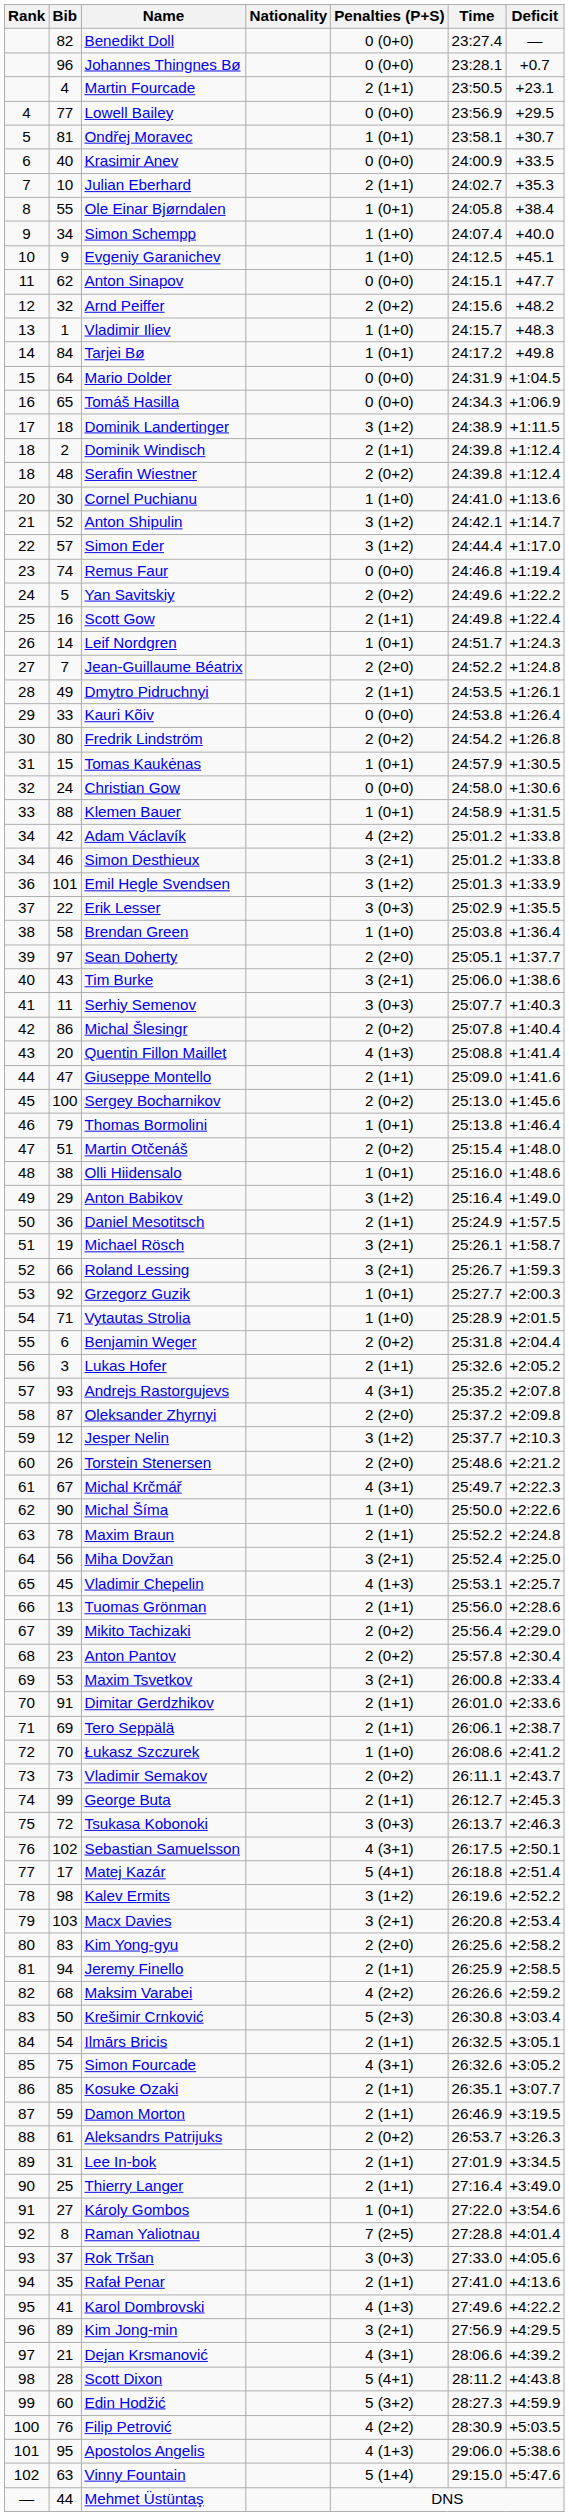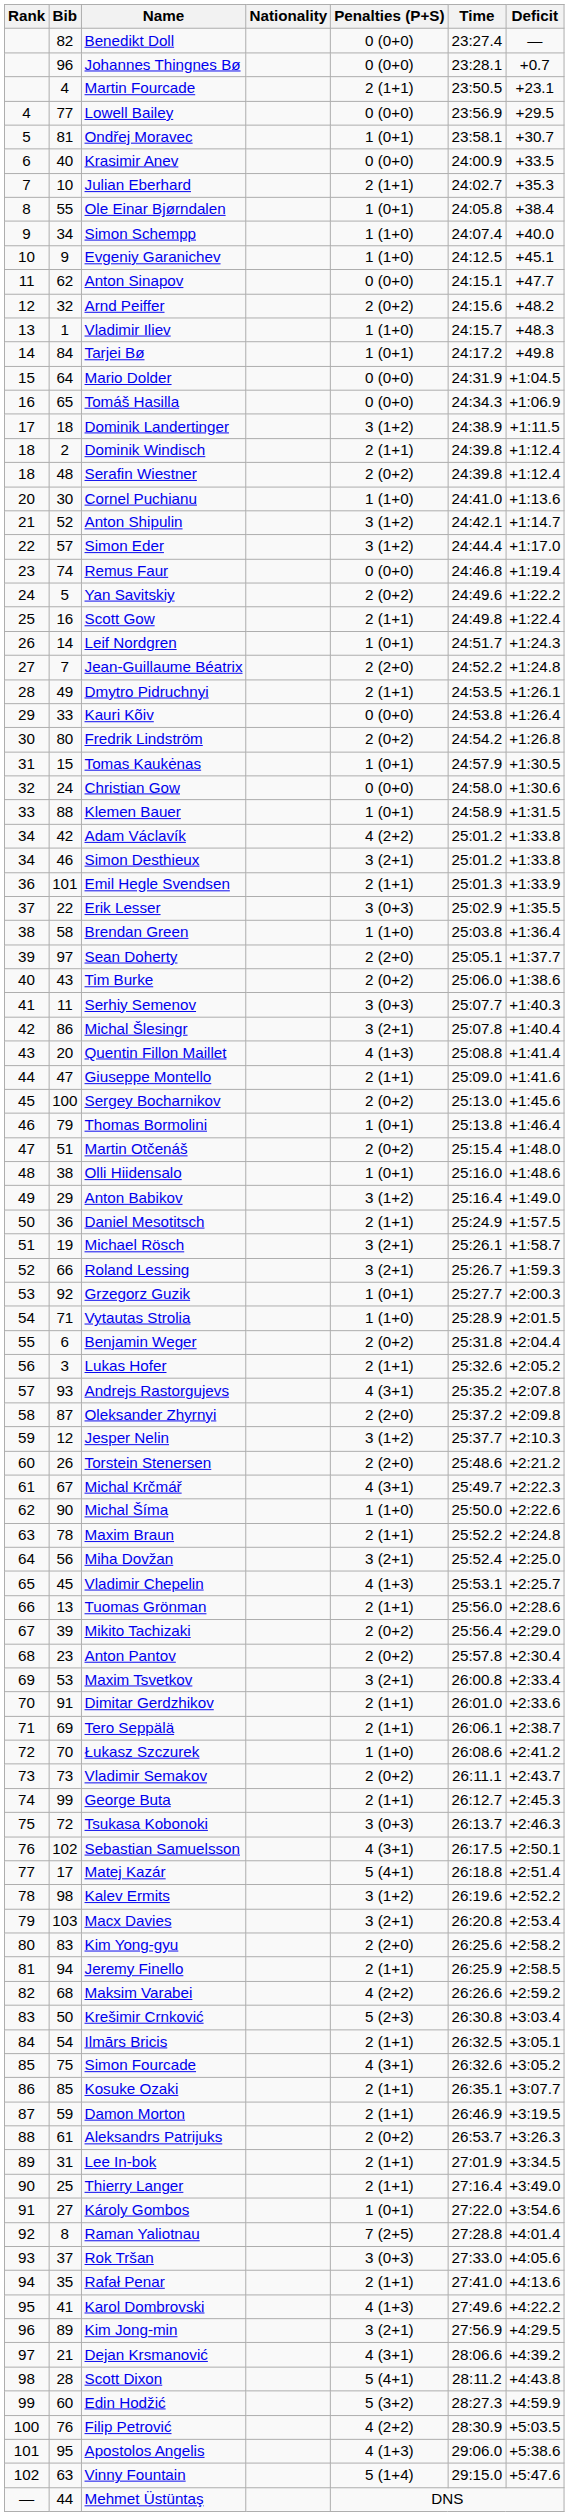 <table class="wikitable sortable" style="text-align:center">
 <tr>
 <th>Rank</th>
 <th>Bib</th>
 <th>Name</th>
 <th>Nationality</th>
 <th>Penalties (P+S)</th>
 <th>Time</th>
 <th>Deficit</th>
 </tr>
 <tr>
 <td></td>
 <td>82</td>
 <td align=left><a href='#'>Benedikt Doll</a></td>
 <td align=left></td>
 <td>0 (0+0)</td>
 <td>23:27.4</td>
 <td>—</td>
 </tr>
 <tr>
 <td></td>
 <td>96</td>
 <td align=left><a href='#'>Johannes Thingnes Bø</a></td>
 <td align=left></td>
 <td>0 (0+0)</td>
 <td>23:28.1</td>
 <td>+0.7</td>
 </tr>
 <tr>
 <td></td>
 <td>4</td>
 <td align=left><a href='#'>Martin Fourcade</a></td>
 <td align=left></td>
 <td>2 (1+1)</td>
 <td>23:50.5</td>
 <td>+23.1</td>
 </tr>
 <tr>
 <td>4</td>
 <td>77</td>
 <td align=left><a href='#'>Lowell Bailey</a></td>
 <td align=left></td>
 <td>0 (0+0)</td>
 <td>23:56.9</td>
 <td>+29.5</td>
 </tr>
 <tr>
 <td>5</td>
 <td>81</td>
 <td align=left><a href='#'>Ondřej Moravec</a></td>
 <td align=left></td>
 <td>1 (0+1)</td>
 <td>23:58.1</td>
 <td>+30.7</td>
 </tr>
 <tr>
 <td>6</td>
 <td>40</td>
 <td align=left><a href='#'>Krasimir Anev</a></td>
 <td align=left></td>
 <td>0 (0+0)</td>
 <td>24:00.9</td>
 <td>+33.5</td>
 </tr>
 <tr>
 <td>7</td>
 <td>10</td>
 <td align=left><a href='#'>Julian Eberhard</a></td>
 <td align=left></td>
 <td>2 (1+1)</td>
 <td>24:02.7</td>
 <td>+35.3</td>
 </tr>
 <tr>
 <td>8</td>
 <td>55</td>
 <td align=left><a href='#'>Ole Einar Bjørndalen</a></td>
 <td align=left></td>
 <td>1 (0+1)</td>
 <td>24:05.8</td>
 <td>+38.4</td>
 </tr>
 <tr>
 <td>9</td>
 <td>34</td>
 <td align=left><a href='#'>Simon Schempp</a></td>
 <td align=left></td>
 <td>1 (1+0)</td>
 <td>24:07.4</td>
 <td>+40.0</td>
 </tr>
 <tr>
 <td>10</td>
 <td>9</td>
 <td align=left><a href='#'>Evgeniy Garanichev</a></td>
 <td align=left></td>
 <td>1 (1+0)</td>
 <td>24:12.5</td>
 <td>+45.1</td>
 </tr>
 <tr>
 <td>11</td>
 <td>62</td>
 <td align=left><a href='#'>Anton Sinapov</a></td>
 <td align=left></td>
 <td>0 (0+0)</td>
 <td>24:15.1</td>
 <td>+47.7</td>
 </tr>
 <tr>
 <td>12</td>
 <td>32</td>
 <td align=left><a href='#'>Arnd Peiffer</a></td>
 <td align=left></td>
 <td>2 (0+2)</td>
 <td>24:15.6</td>
 <td>+48.2</td>
 </tr>
 <tr>
 <td>13</td>
 <td>1</td>
 <td align=left><a href='#'>Vladimir Iliev</a></td>
 <td align=left></td>
 <td>1 (1+0)</td>
 <td>24:15.7</td>
 <td>+48.3</td>
 </tr>
 <tr>
 <td>14</td>
 <td>84</td>
 <td align=left><a href='#'>Tarjei Bø</a></td>
 <td align=left></td>
 <td>1 (0+1)</td>
 <td>24:17.2</td>
 <td>+49.8</td>
 </tr>
 <tr>
 <td>15</td>
 <td>64</td>
 <td align=left><a href='#'>Mario Dolder</a></td>
 <td align=left></td>
 <td>0 (0+0)</td>
 <td>24:31.9</td>
 <td>+1:04.5</td>
 </tr>
 <tr>
 <td>16</td>
 <td>65</td>
 <td align=left><a href='#'>Tomáš Hasilla</a></td>
 <td align=left></td>
 <td>0 (0+0)</td>
 <td>24:34.3</td>
 <td>+1:06.9</td>
 </tr>
 <tr>
 <td>17</td>
 <td>18</td>
 <td align=left><a href='#'>Dominik Landertinger</a></td>
 <td align=left></td>
 <td>3 (1+2)</td>
 <td>24:38.9</td>
 <td>+1:11.5</td>
 </tr>
 <tr>
 <td>18</td>
 <td>2</td>
 <td align=left><a href='#'>Dominik Windisch</a></td>
 <td align=left></td>
 <td>2 (1+1)</td>
 <td>24:39.8</td>
 <td>+1:12.4</td>
 </tr>
 <tr>
 <td>18</td>
 <td>48</td>
 <td align=left><a href='#'>Serafin Wiestner</a></td>
 <td align=left></td>
 <td>2 (0+2)</td>
 <td>24:39.8</td>
 <td>+1:12.4</td>
 </tr>
 <tr>
 <td>20</td>
 <td>30</td>
 <td align=left><a href='#'>Cornel Puchianu</a></td>
 <td align=left></td>
 <td>1 (1+0)</td>
 <td>24:41.0</td>
 <td>+1:13.6</td>
 </tr>
 <tr>
 <td>21</td>
 <td>52</td>
 <td align=left><a href='#'>Anton Shipulin</a></td>
 <td align=left></td>
 <td>3 (1+2)</td>
 <td>24:42.1</td>
 <td>+1:14.7</td>
 </tr>
 <tr>
 <td>22</td>
 <td>57</td>
 <td align=left><a href='#'>Simon Eder</a></td>
 <td align=left></td>
 <td>3 (1+2)</td>
 <td>24:44.4</td>
 <td>+1:17.0</td>
 </tr>
 <tr>
 <td>23</td>
 <td>74</td>
 <td align=left><a href='#'>Remus Faur</a></td>
 <td align=left></td>
 <td>0 (0+0)</td>
 <td>24:46.8</td>
 <td>+1:19.4</td>
 </tr>
 <tr>
 <td>24</td>
 <td>5</td>
 <td align=left><a href='#'>Yan Savitskiy</a></td>
 <td align=left></td>
 <td>2 (0+2)</td>
 <td>24:49.6</td>
 <td>+1:22.2</td>
 </tr>
 <tr>
 <td>25</td>
 <td>16</td>
 <td align=left><a href='#'>Scott Gow</a></td>
 <td align=left></td>
 <td>2 (1+1)</td>
 <td>24:49.8</td>
 <td>+1:22.4</td>
 </tr>
 <tr>
 <td>26</td>
 <td>14</td>
 <td align=left><a href='#'>Leif Nordgren</a></td>
 <td align=left></td>
 <td>1 (0+1)</td>
 <td>24:51.7</td>
 <td>+1:24.3</td>
 </tr>
 <tr>
 <td>27</td>
 <td>7</td>
 <td align=left><a href='#'>Jean-Guillaume Béatrix</a></td>
 <td align=left></td>
 <td>2 (2+0)</td>
 <td>24:52.2</td>
 <td>+1:24.8</td>
 </tr>
 <tr>
 <td>28</td>
 <td>49</td>
 <td align=left><a href='#'>Dmytro Pidruchnyi</a></td>
 <td align=left></td>
 <td>2 (1+1)</td>
 <td>24:53.5</td>
 <td>+1:26.1</td>
 </tr>
 <tr>
 <td>29</td>
 <td>33</td>
 <td align=left><a href='#'>Kauri Kõiv</a></td>
 <td align=left></td>
 <td>0 (0+0)</td>
 <td>24:53.8</td>
 <td>+1:26.4</td>
 </tr>
 <tr>
 <td>30</td>
 <td>80</td>
 <td align=left><a href='#'> Fredrik Lindström</a></td>
 <td align=left></td>
 <td>2 (0+2)</td>
 <td>24:54.2</td>
 <td>+1:26.8</td>
 </tr>
 <tr>
 <td>31</td>
 <td>15</td>
 <td align=left><a href='#'>Tomas Kaukėnas</a></td>
 <td align=left></td>
 <td>1 (0+1)</td>
 <td>24:57.9</td>
 <td>+1:30.5</td>
 </tr>
 <tr>
 <td>32</td>
 <td>24</td>
 <td align=left><a href='#'>Christian Gow</a></td>
 <td align=left></td>
 <td>0 (0+0)</td>
 <td>24:58.0</td>
 <td>+1:30.6</td>
 </tr>
 <tr>
 <td>33</td>
 <td>88</td>
 <td align=left><a href='#'>Klemen Bauer</a></td>
 <td align=left></td>
 <td>1 (0+1)</td>
 <td>24:58.9</td>
 <td>+1:31.5</td>
 </tr>
 <tr>
 <td>34</td>
 <td>42</td>
 <td align=left><a href='#'>Adam Václavík</a></td>
 <td align=left></td>
 <td>4 (2+2)</td>
 <td>25:01.2</td>
 <td>+1:33.8</td>
 </tr>
 <tr>
 <td>34</td>
 <td>46</td>
 <td align=left><a href='#'>Simon Desthieux</a></td>
 <td align=left></td>
 <td>3 (2+1)</td>
 <td>25:01.2</td>
 <td>+1:33.8</td>
 </tr>
 <tr>
 <td>36</td>
 <td>101</td>
 <td align=left><a href='#'>Emil Hegle Svendsen</a></td>
 <td align=left></td>
-<td>3 (1+2)</td>
+<td>2 (1+1)</td>
 <td>25:01.3</td>
 <td>+1:33.9</td>
 </tr>
 <tr>
 <td>37</td>
 <td>22</td>
 <td align=left><a href='#'>Erik Lesser</a></td>
 <td align=left></td>
 <td>3 (0+3)</td>
 <td>25:02.9</td>
 <td>+1:35.5</td>
 </tr>
 <tr>
 <td>38</td>
 <td>58</td>
 <td align=left><a href='#'>Brendan Green</a></td>
 <td align=left></td>
 <td>1 (1+0)</td>
 <td>25:03.8</td>
 <td>+1:36.4</td>
 </tr>
 <tr>
 <td>39</td>
 <td>97</td>
 <td align=left><a href='#'> Sean Doherty</a></td>
 <td align=left></td>
 <td>2 (2+0)</td>
 <td>25:05.1</td>
 <td>+1:37.7</td>
 </tr>
 <tr>
 <td>40</td>
 <td>43</td>
 <td align=left><a href='#'> Tim Burke</a></td>
 <td align=left></td>
-<td>3 (2+1)</td>
+<td>2 (0+2)</td>
 <td>25:06.0</td>
 <td>+1:38.6</td>
 </tr>
 <tr>
 <td>41</td>
 <td>11</td>
 <td align=left><a href='#'>Serhiy Semenov</a></td>
 <td align=left></td>
 <td>3 (0+3)</td>
 <td>25:07.7</td>
 <td>+1:40.3</td>
 </tr>
 <tr>
 <td>42</td>
 <td>86</td>
 <td align=left><a href='#'>Michal Šlesingr</a></td>
 <td align=left></td>
-<td>2 (0+2)</td>
+<td>3 (2+1)</td>
 <td>25:07.8</td>
 <td>+1:40.4</td>
 </tr>
 <tr>
 <td>43</td>
 <td>20</td>
 <td align=left><a href='#'>Quentin Fillon Maillet</a></td>
 <td align=left></td>
 <td>4 (1+3)</td>
 <td>25:08.8</td>
 <td>+1:41.4</td>
 </tr>
 <tr>
 <td>44</td>
 <td>47</td>
 <td align=left><a href='#'>Giuseppe Montello</a></td>
 <td align=left></td>
 <td>2 (1+1)</td>
 <td>25:09.0</td>
 <td>+1:41.6</td>
 </tr>
 <tr>
 <td>45</td>
 <td>100</td>
 <td align=left><a href='#'>Sergey Bocharnikov</a></td>
 <td align=left></td>
 <td>2 (0+2)</td>
 <td>25:13.0</td>
 <td>+1:45.6</td>
 </tr>
 <tr>
 <td>46</td>
 <td>79</td>
 <td align=left><a href='#'>Thomas Bormolini</a></td>
 <td align=left></td>
 <td>1 (0+1)</td>
 <td>25:13.8</td>
 <td>+1:46.4</td>
 </tr>
 <tr>
 <td>47</td>
 <td>51</td>
 <td align=left><a href='#'>Martin Otčenáš</a></td>
 <td align=left></td>
 <td>2 (0+2)</td>
 <td>25:15.4</td>
 <td>+1:48.0</td>
 </tr>
 <tr>
 <td>48</td>
 <td>38</td>
 <td align=left><a href='#'>Olli Hiidensalo</a></td>
 <td align=left></td>
 <td>1 (0+1)</td>
 <td>25:16.0</td>
 <td>+1:48.6</td>
 </tr>
 <tr>
 <td>49</td>
 <td>29</td>
 <td align=left><a href='#'>Anton Babikov</a></td>
 <td align=left></td>
 <td>3 (1+2)</td>
 <td>25:16.4</td>
 <td>+1:49.0</td>
 </tr>
 <tr>
 <td>50</td>
 <td>36</td>
 <td align=left><a href='#'>Daniel Mesotitsch</a></td>
 <td align=left></td>
 <td>2 (1+1)</td>
 <td>25:24.9</td>
 <td>+1:57.5</td>
 </tr>
 <tr>
 <td>51</td>
 <td>19</td>
 <td align=left><a href='#'>Michael Rösch</a></td>
 <td align=left></td>
 <td>3 (2+1)</td>
 <td>25:26.1</td>
 <td>+1:58.7</td>
 </tr>
 <tr>
 <td>52</td>
 <td>66</td>
 <td align=left><a href='#'>Roland Lessing</a></td>
 <td align=left></td>
 <td>3 (2+1)</td>
 <td>25:26.7</td>
 <td>+1:59.3</td>
 </tr>
 <tr>
 <td>53</td>
 <td>92</td>
 <td align=left><a href='#'>Grzegorz Guzik</a></td>
 <td align=left></td>
 <td>1 (0+1)</td>
 <td>25:27.7</td>
 <td>+2:00.3</td>
 </tr>
 <tr>
 <td>54</td>
 <td>71</td>
 <td align=left><a href='#'>Vytautas Strolia</a></td>
 <td align=left></td>
 <td>1 (1+0)</td>
 <td>25:28.9</td>
 <td>+2:01.5</td>
 </tr>
 <tr>
 <td>55</td>
 <td>6</td>
 <td align=left><a href='#'>Benjamin Weger</a></td>
 <td align=left></td>
 <td>2 (0+2)</td>
 <td>25:31.8</td>
 <td>+2:04.4</td>
 </tr>
 <tr>
 <td>56</td>
 <td>3</td>
 <td align=left><a href='#'>Lukas Hofer</a></td>
 <td align=left></td>
 <td>2 (1+1)</td>
 <td>25:32.6</td>
 <td>+2:05.2</td>
 </tr>
 <tr>
 <td>57</td>
 <td>93</td>
 <td align=left><a href='#'>Andrejs Rastorgujevs</a></td>
 <td align=left></td>
 <td>4 (3+1)</td>
 <td>25:35.2</td>
 <td>+2:07.8</td>
 </tr>
 <tr>
 <td>58</td>
 <td>87</td>
 <td align=left><a href='#'>Oleksander Zhyrnyi</a></td>
 <td align=left></td>
 <td>2 (2+0)</td>
 <td>25:37.2</td>
 <td>+2:09.8</td>
 </tr>
 <tr>
 <td>59</td>
 <td>12</td>
 <td align=left><a href='#'>Jesper Nelin</a></td>
 <td align=left></td>
 <td>3 (1+2)</td>
 <td>25:37.7</td>
 <td>+2:10.3</td>
 </tr>
 <tr>
 <td>60</td>
 <td>26</td>
 <td align=left><a href='#'>Torstein Stenersen</a></td>
 <td align=left></td>
 <td>2 (2+0)</td>
 <td>25:48.6</td>
 <td>+2:21.2</td>
 </tr>
 <tr>
 <td>61</td>
 <td>67</td>
 <td align=left><a href='#'>Michal Krčmář</a></td>
 <td align=left></td>
 <td>4 (3+1)</td>
 <td>25:49.7</td>
 <td>+2:22.3</td>
 </tr>
 <tr>
 <td>62</td>
 <td>90</td>
 <td align=left><a href='#'>Michal Šíma</a></td>
 <td align=left></td>
 <td>1 (1+0)</td>
 <td>25:50.0</td>
 <td>+2:22.6</td>
 </tr>
 <tr>
 <td>63</td>
 <td>78</td>
 <td align=left><a href='#'>Maxim Braun</a></td>
 <td align=left></td>
 <td>2 (1+1)</td>
 <td>25:52.2</td>
 <td>+2:24.8</td>
 </tr>
 <tr>
 <td>64</td>
 <td>56</td>
 <td align=left><a href='#'>Miha Dovžan</a></td>
 <td align=left></td>
 <td>3 (2+1)</td>
 <td>25:52.4</td>
 <td>+2:25.0</td>
 </tr>
 <tr>
 <td>65</td>
 <td>45</td>
 <td align=left><a href='#'>Vladimir Chepelin</a></td>
 <td align=left></td>
 <td>4 (1+3)</td>
 <td>25:53.1</td>
 <td>+2:25.7</td>
 </tr>
 <tr>
 <td>66</td>
 <td>13</td>
 <td align=left><a href='#'> Tuomas Grönman</a></td>
 <td align=left></td>
 <td>2 (1+1)</td>
 <td>25:56.0</td>
 <td>+2:28.6</td>
 </tr>
 <tr>
 <td>67</td>
 <td>39</td>
 <td align=left><a href='#'>Mikito Tachizaki</a></td>
 <td align=left></td>
 <td>2 (0+2)</td>
 <td>25:56.4</td>
 <td>+2:29.0</td>
 </tr>
 <tr>
 <td>68</td>
 <td>23</td>
 <td align=left><a href='#'>Anton Pantov</a></td>
 <td align=left></td>
 <td>2 (0+2)</td>
 <td>25:57.8</td>
 <td>+2:30.4</td>
 </tr>
 <tr>
 <td>69</td>
 <td>53</td>
 <td align=left><a href='#'>Maxim Tsvetkov</a></td>
 <td align=left></td>
 <td>3 (2+1)</td>
 <td>26:00.8</td>
 <td>+2:33.4</td>
 </tr>
 <tr>
 <td>70</td>
 <td>91</td>
 <td align=left><a href='#'>Dimitar Gerdzhikov</a></td>
 <td align=left></td>
 <td>2 (1+1)</td>
 <td>26:01.0</td>
 <td>+2:33.6</td>
 </tr>
 <tr>
 <td>71</td>
 <td>69</td>
 <td align=left><a href='#'>Tero Seppälä</a></td>
 <td align=left></td>
 <td>2 (1+1)</td>
 <td>26:06.1</td>
 <td>+2:38.7</td>
 </tr>
 <tr>
 <td>72</td>
 <td>70</td>
 <td align=left><a href='#'>Łukasz Szczurek</a></td>
 <td align=left></td>
 <td>1 (1+0)</td>
 <td>26:08.6</td>
 <td>+2:41.2</td>
 </tr>
 <tr>
 <td>73</td>
 <td>73</td>
 <td align=left><a href='#'>Vladimir Semakov</a></td>
 <td align=left></td>
 <td>2 (0+2)</td>
 <td>26:11.1</td>
 <td>+2:43.7</td>
 </tr>
 <tr>
 <td>74</td>
 <td>99</td>
 <td align=left><a href='#'>George Buta</a></td>
 <td align=left></td>
 <td>2 (1+1)</td>
 <td>26:12.7</td>
 <td>+2:45.3</td>
 </tr>
 <tr>
 <td>75</td>
 <td>72</td>
 <td align=left><a href='#'>Tsukasa Kobonoki</a></td>
 <td align=left></td>
 <td>3 (0+3)</td>
 <td>26:13.7</td>
 <td>+2:46.3</td>
 </tr>
 <tr>
 <td>76</td>
 <td>102</td>
 <td align=left><a href='#'>Sebastian Samuelsson</a></td>
 <td align=left></td>
 <td>4 (3+1)</td>
 <td>26:17.5</td>
 <td>+2:50.1</td>
 </tr>
 <tr>
 <td>77</td>
 <td>17</td>
 <td align=left><a href='#'>Matej Kazár</a></td>
 <td align=left></td>
 <td>5 (4+1)</td>
 <td>26:18.8</td>
 <td>+2:51.4</td>
 </tr>
 <tr>
 <td>78</td>
 <td>98</td>
 <td align=left><a href='#'>Kalev Ermits</a></td>
 <td align=left></td>
 <td>3 (1+2)</td>
 <td>26:19.6</td>
 <td>+2:52.2</td>
 </tr>
 <tr>
 <td>79</td>
 <td>103</td>
 <td align=left><a href='#'>Macx Davies</a></td>
 <td align=left></td>
 <td>3 (2+1)</td>
 <td>26:20.8</td>
 <td>+2:53.4</td>
 </tr>
 <tr>
 <td>80</td>
 <td>83</td>
 <td align=left><a href='#'> Kim Yong-gyu</a></td>
 <td align=left></td>
 <td>2 (2+0)</td>
 <td>26:25.6</td>
 <td>+2:58.2</td>
 </tr>
 <tr>
 <td>81</td>
 <td>94</td>
 <td align=left><a href='#'>Jeremy Finello</a></td>
 <td align=left></td>
 <td>2 (1+1)</td>
 <td>26:25.9</td>
 <td>+2:58.5</td>
 </tr>
 <tr>
 <td>82</td>
 <td>68</td>
 <td align=left><a href='#'>Maksim Varabei</a></td>
 <td align=left></td>
 <td>4 (2+2)</td>
 <td>26:26.6</td>
 <td>+2:59.2</td>
 </tr>
 <tr>
 <td>83</td>
 <td>50</td>
 <td align=left><a href='#'>Krešimir Crnković</a></td>
 <td align=left></td>
 <td>5 (2+3)</td>
 <td>26:30.8</td>
 <td>+3:03.4</td>
 </tr>
 <tr>
 <td>84</td>
 <td>54</td>
 <td align=left><a href='#'>Ilmārs Bricis</a></td>
 <td align=left></td>
 <td>2 (1+1)</td>
 <td>26:32.5</td>
 <td>+3:05.1</td>
 </tr>
 <tr>
 <td>85</td>
 <td>75</td>
 <td align=left><a href='#'>Simon Fourcade</a></td>
 <td align=left></td>
 <td>4 (3+1)</td>
 <td>26:32.6</td>
 <td>+3:05.2</td>
 </tr>
 <tr>
 <td>86</td>
 <td>85</td>
 <td align=left><a href='#'> Kosuke Ozaki</a></td>
 <td align=left></td>
 <td>2 (1+1)</td>
 <td>26:35.1</td>
 <td>+3:07.7</td>
 </tr>
 <tr>
 <td>87</td>
 <td>59</td>
 <td align=left><a href='#'>Damon Morton</a></td>
 <td align=left></td>
 <td>2 (1+1)</td>
 <td>26:46.9</td>
 <td>+3:19.5</td>
 </tr>
 <tr>
 <td>88</td>
 <td>61</td>
 <td align=left><a href='#'>Aleksandrs Patrijuks</a></td>
 <td align=left></td>
 <td>2 (0+2)</td>
 <td>26:53.7</td>
 <td>+3:26.3</td>
 </tr>
 <tr>
 <td>89</td>
 <td>31</td>
 <td align=left><a href='#'>Lee In-bok</a></td>
 <td align=left></td>
 <td>2 (1+1)</td>
 <td>27:01.9</td>
 <td>+3:34.5</td>
 </tr>
 <tr>
 <td>90</td>
 <td>25</td>
 <td align=left><a href='#'>Thierry Langer</a></td>
 <td align=left></td>
 <td>2 (1+1)</td>
 <td>27:16.4</td>
 <td>+3:49.0</td>
 </tr>
 <tr>
 <td>91</td>
 <td>27</td>
 <td align=left><a href='#'>Károly Gombos</a></td>
 <td align=left></td>
 <td>1 (0+1)</td>
 <td>27:22.0</td>
 <td>+3:54.6</td>
 </tr>
 <tr>
 <td>92</td>
 <td>8</td>
 <td align=left><a href='#'>Raman Yaliotnau</a></td>
 <td align=left></td>
 <td>7 (2+5)</td>
 <td>27:28.8</td>
 <td>+4:01.4</td>
 </tr>
 <tr>
 <td>93</td>
 <td>37</td>
 <td align=left><a href='#'>Rok Tršan</a></td>
 <td align=left></td>
 <td>3 (0+3)</td>
 <td>27:33.0</td>
 <td>+4:05.6</td>
 </tr>
 <tr>
 <td>94</td>
 <td>35</td>
 <td align=left><a href='#'>Rafał Penar</a></td>
 <td align=left></td>
 <td>2 (1+1)</td>
 <td>27:41.0</td>
 <td>+4:13.6</td>
 </tr>
 <tr>
 <td>95</td>
 <td>41</td>
 <td align=left><a href='#'>Karol Dombrovski</a></td>
 <td align=left></td>
 <td>4 (1+3)</td>
 <td>27:49.6</td>
 <td>+4:22.2</td>
 </tr>
 <tr>
 <td>96</td>
 <td>89</td>
 <td align=left><a href='#'> Kim Jong-min</a></td>
 <td align=left></td>
 <td>3 (2+1)</td>
 <td>27:56.9</td>
 <td>+4:29.5</td>
 </tr>
 <tr>
 <td>97</td>
 <td>21</td>
 <td align=left><a href='#'>Dejan Krsmanović</a></td>
 <td align=left></td>
 <td>4 (3+1)</td>
 <td>28:06.6</td>
 <td>+4:39.2</td>
 </tr>
 <tr>
 <td>98</td>
 <td>28</td>
 <td align=left><a href='#'>Scott Dixon</a></td>
 <td align=left></td>
 <td>5 (4+1)</td>
 <td>28:11.2</td>
 <td>+4:43.8</td>
 </tr>
 <tr>
 <td>99</td>
 <td>60</td>
 <td align=left><a href='#'>Edin Hodžić</a></td>
 <td align=left></td>
 <td>5 (3+2)</td>
 <td>28:27.3</td>
 <td>+4:59.9</td>
 </tr>
 <tr>
 <td>100</td>
 <td>76</td>
 <td align=left><a href='#'>Filip Petrović</a></td>
 <td align=left></td>
 <td>4 (2+2)</td>
 <td>28:30.9</td>
 <td>+5:03.5</td>
 </tr>
 <tr>
 <td>101</td>
 <td>95</td>
 <td align=left><a href='#'>Apostolos Angelis</a></td>
 <td align=left></td>
 <td>4 (1+3)</td>
 <td>29:06.0</td>
 <td>+5:38.6</td>
 </tr>
 <tr>
 <td>102</td>
 <td>63</td>
 <td align=left><a href='#'>Vinny Fountain</a></td>
 <td align=left></td>
 <td>5 (1+4)</td>
 <td>29:15.0</td>
 <td>+5:47.6</td>
 </tr>
 <tr>
 <td>—</td>
 <td>44</td>
 <td align=left><a href='#'>Mehmet Üstüntaş</a></td>
 <td align=left></td>
 <td colspan=3>DNS</td>
 </tr>
 </table>
